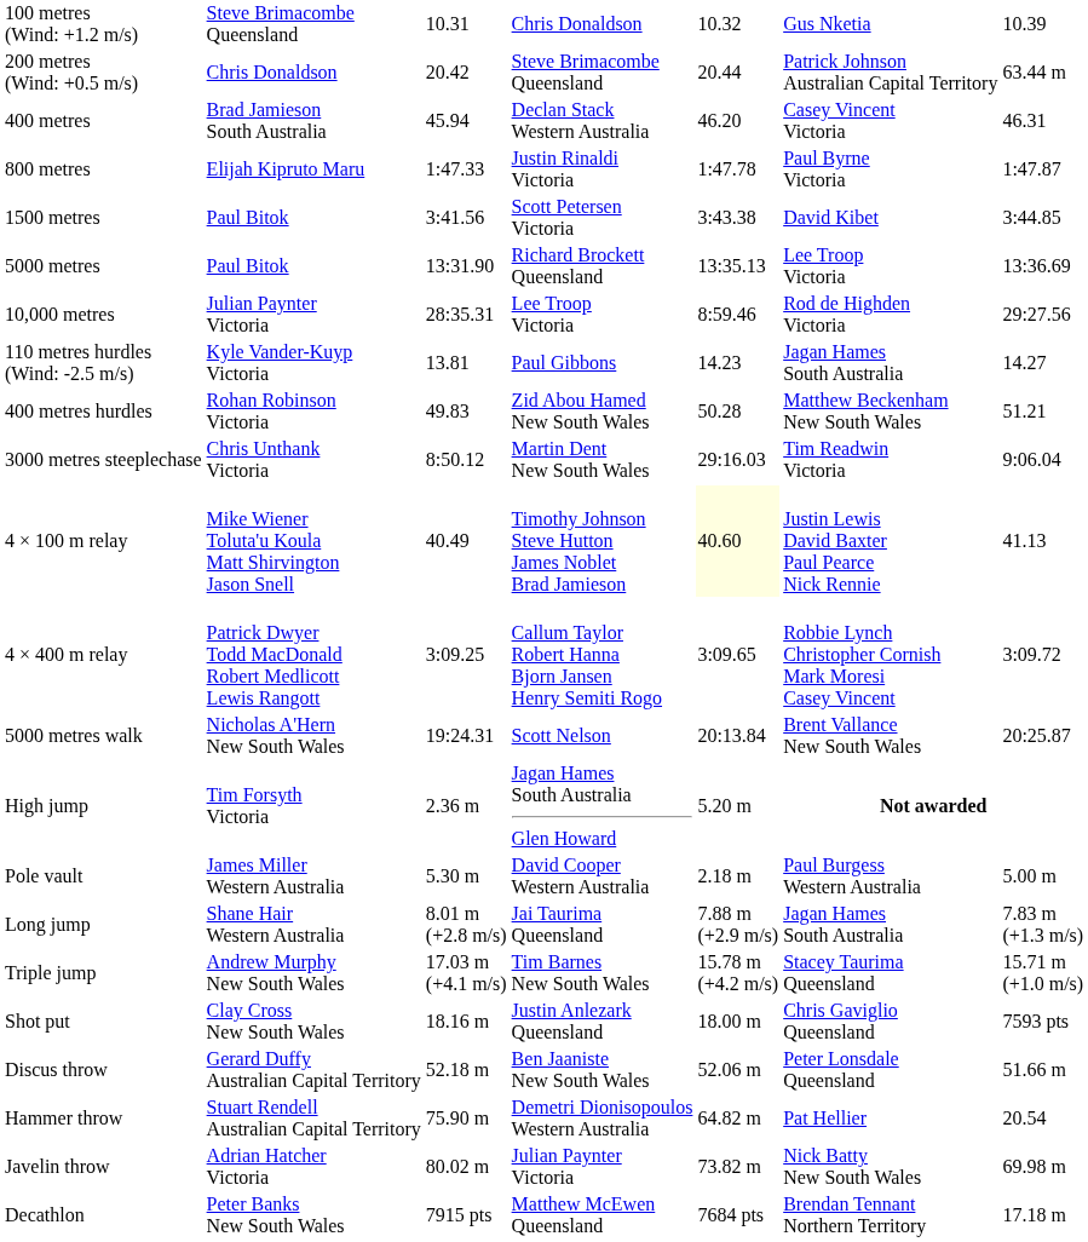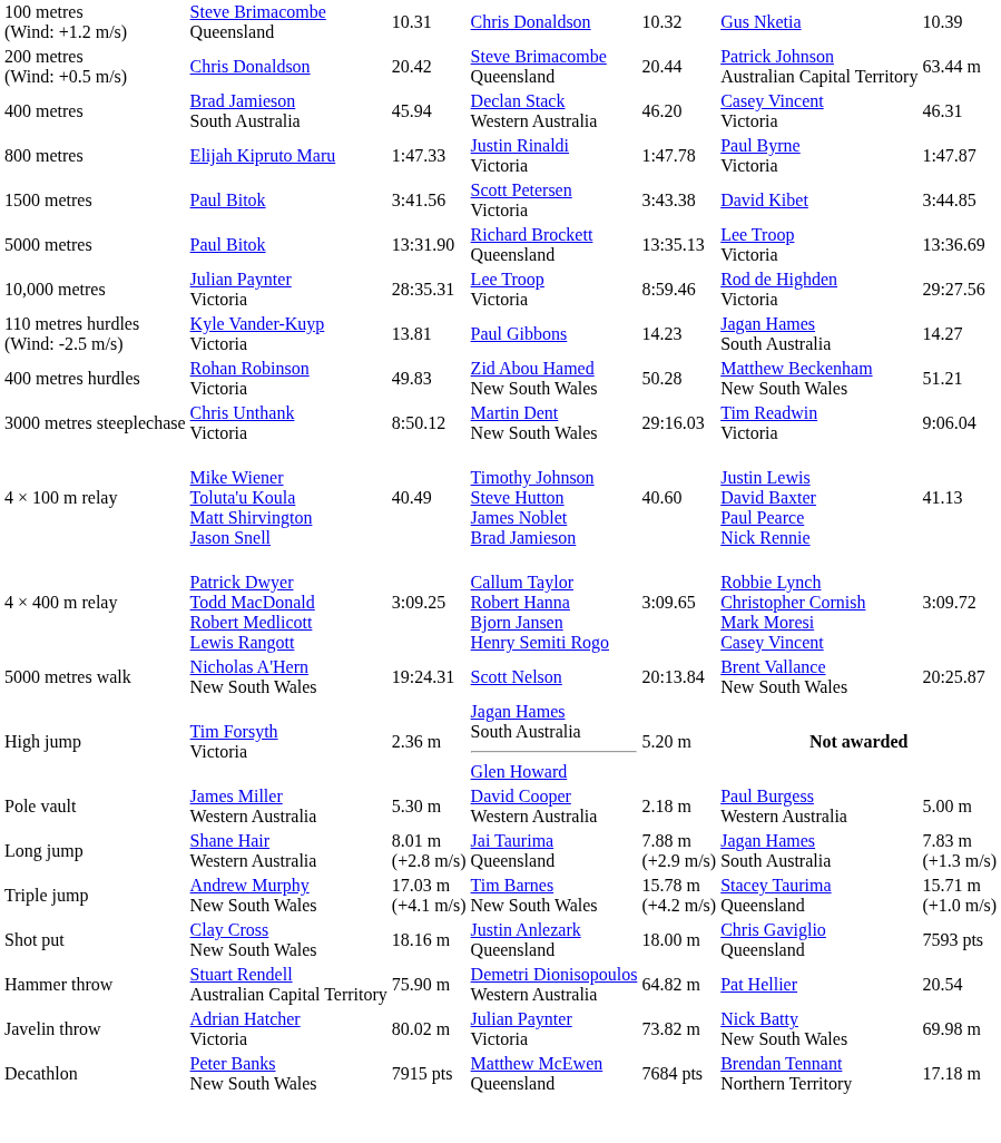 <table>
 <tr>
 <td>100 metres<br>(Wind: +1.2 m/s)</td>
 <td><a href='#'>Steve Brimacombe</a><br>Queensland</td>
 <td>10.31</td>
 <td><a href='#'>Chris Donaldson</a><br></td>
 <td>10.32</td>
 <td><a href='#'>Gus Nketia</a><br></td>
 <td>10.39</td>
 </tr>
 <tr>
 <td>200 metres<br>(Wind: +0.5 m/s)</td>
 <td><a href='#'>Chris Donaldson</a><br></td>
 <td>20.42</td>
 <td><a href='#'>Steve Brimacombe</a><br>Queensland</td>
 <td>20.44</td>
 <td><a href='#'>Patrick Johnson</a><br>Australian Capital Territory</td>
 <td>63.44 m</td>
 </tr>
 <tr>
 <td>400 metres</td>
 <td><a href='#'>Brad Jamieson</a><br>South Australia</td>
 <td>45.94</td>
 <td><a href='#'>Declan Stack</a><br>Western Australia</td>
 <td>46.20</td>
 <td><a href='#'>Casey Vincent</a><br>Victoria</td>
 <td>46.31</td>
 </tr>
 <tr>
 <td>800 metres</td>
 <td><a href='#'>Elijah Kipruto Maru</a><br></td>
 <td>1:47.33</td>
 <td><a href='#'>Justin Rinaldi</a><br>Victoria</td>
 <td>1:47.78</td>
 <td><a href='#'>Paul Byrne</a><br>Victoria</td>
 <td>1:47.87</td>
 </tr>
 <tr>
 <td>1500 metres</td>
 <td><a href='#'>Paul Bitok</a><br></td>
 <td>3:41.56</td>
 <td><a href='#'>Scott Petersen</a><br>Victoria</td>
 <td>3:43.38</td>
 <td><a href='#'>David Kibet</a><br></td>
 <td>3:44.85</td>
 </tr>
 <tr>
 <td>5000 metres</td>
 <td><a href='#'>Paul Bitok</a><br></td>
 <td>13:31.90</td>
 <td><a href='#'>Richard Brockett</a><br>Queensland</td>
 <td>13:35.13</td>
 <td><a href='#'>Lee Troop</a><br>Victoria</td>
 <td>13:36.69</td>
 </tr>
 <tr>
 <td>10,000 metres</td>
 <td><a href='#'>Julian Paynter</a><br>Victoria</td>
 <td>28:35.31</td>
 <td><a href='#'>Lee Troop</a><br>Victoria</td>
 <td>8:59.46</td>
 <td><a href='#'>Rod de Highden</a><br>Victoria</td>
 <td>29:27.56</td>
 </tr>
 <tr>
 <td>110 metres hurdles<br>(Wind: -2.5 m/s)</td>
 <td><a href='#'>Kyle Vander-Kuyp</a><br>Victoria</td>
 <td>13.81</td>
 <td><a href='#'>Paul Gibbons</a><br></td>
 <td>14.23</td>
 <td><a href='#'>Jagan Hames</a><br>South Australia</td>
 <td>14.27</td>
 </tr>
 <tr>
 <td>400 metres hurdles</td>
 <td><a href='#'>Rohan Robinson</a><br>Victoria</td>
 <td>49.83</td>
 <td><a href='#'>Zid Abou Hamed</a><br>New South Wales</td>
 <td>50.28</td>
 <td><a href='#'>Matthew Beckenham</a><br>New South Wales</td>
 <td>51.21</td>
 </tr>
 <tr>
 <td>3000 metres steeplechase</td>
 <td><a href='#'>Chris Unthank</a><br>Victoria</td>
 <td>8:50.12</td>
 <td><a href='#'>Martin Dent</a><br>New South Wales</td>
 <td>29:16.03</td>
 <td><a href='#'>Tim Readwin</a><br>Victoria</td>
 <td>9:06.04</td>
 </tr>
 <tr>
 <td>4 × 100 m relay</td>
 <td><br><a href='#'>Mike Wiener</a><br><a href='#'>Toluta'u Koula</a><br><a href='#'>Matt Shirvington</a><br><a href='#'>Jason Snell</a></td>
 <td>40.49</td>
 <td><br><a href='#'>Timothy Johnson</a><br><a href='#'>Steve Hutton</a><br><a href='#'>James Noblet</a><br><a href='#'>Brad Jamieson</a></td>
-<td style="background: lightyellow;">40.60</td>
+<td>40.60</td>
 <td><br><a href='#'>Justin Lewis</a><br><a href='#'>David Baxter</a><br><a href='#'>Paul Pearce</a><br><a href='#'>Nick Rennie</a></td>
 <td>41.13</td>
 </tr>
 <tr>
 <td>4 × 400 m relay</td>
 <td><br><a href='#'>Patrick Dwyer</a><br><a href='#'>Todd MacDonald</a><br><a href='#'>Robert Medlicott</a><br><a href='#'>Lewis Rangott</a></td>
 <td>3:09.25</td>
 <td><br><a href='#'>Callum Taylor</a><br><a href='#'>Robert Hanna</a><br><a href='#'>Bjorn Jansen</a><br><a href='#'>Henry Semiti Rogo</a></td>
 <td>3:09.65</td>
 <td><br><a href='#'>Robbie Lynch</a><br><a href='#'>Christopher Cornish</a><br><a href='#'>Mark Moresi</a><br><a href='#'>Casey Vincent</a></td>
 <td>3:09.72</td>
 </tr>
 <tr>
 <td>5000 metres walk</td>
 <td><a href='#'>Nicholas A'Hern</a><br>New South Wales</td>
 <td>19:24.31</td>
 <td><a href='#'>Scott Nelson</a><br></td>
 <td>20:13.84</td>
 <td><a href='#'>Brent Vallance</a><br>New South Wales</td>
 <td>20:25.87</td>
 </tr>
 <tr>
 <td>High jump</td>
 <td><a href='#'>Tim Forsyth</a><br>Victoria</td>
 <td>2.36 m</td>
 <td><a href='#'>Jagan Hames</a><br>South Australia<hr><a href='#'>Glen Howard</a><br></td>
 <td>5.20 m</td>
 <th colspan=2>Not awarded</th>
 </tr>
 <tr>
 <td>Pole vault</td>
 <td><a href='#'>James Miller</a><br>Western Australia</td>
 <td>5.30 m</td>
 <td><a href='#'>David Cooper</a><br>Western Australia</td>
 <td>2.18 m</td>
 <td><a href='#'>Paul Burgess</a><br>Western Australia</td>
 <td>5.00 m</td>
 </tr>
 <tr>
 <td>Long jump</td>
 <td><a href='#'>Shane Hair</a><br>Western Australia</td>
 <td>8.01 m <br>(+2.8 m/s)</td>
 <td><a href='#'>Jai Taurima</a><br>Queensland</td>
 <td>7.88 m <br>(+2.9 m/s)</td>
 <td><a href='#'>Jagan Hames</a><br>South Australia</td>
 <td>7.83 m <br>(+1.3 m/s)</td>
 </tr>
 <tr>
 <td>Triple jump</td>
 <td><a href='#'>Andrew Murphy</a><br>New South Wales</td>
 <td>17.03 m <br>(+4.1 m/s)</td>
 <td><a href='#'>Tim Barnes</a><br>New South Wales</td>
 <td>15.78 m <br>(+4.2 m/s)</td>
 <td><a href='#'>Stacey Taurima</a><br>Queensland</td>
 <td>15.71 m <br>(+1.0 m/s)</td>
 </tr>
 <tr>
 <td>Shot put</td>
 <td><a href='#'>Clay Cross</a><br>New South Wales</td>
 <td>18.16 m</td>
 <td><a href='#'>Justin Anlezark</a><br>Queensland</td>
 <td>18.00 m</td>
 <td><a href='#'>Chris Gaviglio</a><br>Queensland</td>
 <td>7593 pts</td>
 </tr>
 <tr>
-<td>Discus throw</td>
-<td><a href='#'>Gerard Duffy</a><br>Australian Capital Territory</td>
-<td>52.18 m</td>
-<td><a href='#'>Ben Jaaniste</a><br>New South Wales</td>
-<td>52.06 m</td>
-<td><a href='#'>Peter Lonsdale</a><br>Queensland</td>
-<td>51.66 m</td>
-</tr>
-<tr>
 <td>Hammer throw</td>
 <td><a href='#'>Stuart Rendell</a><br>Australian Capital Territory</td>
 <td>75.90 m</td>
 <td><a href='#'>Demetri Dionisopoulos</a><br>Western Australia</td>
 <td>64.82 m</td>
 <td><a href='#'>Pat Hellier</a><br></td>
 <td>20.54</td>
 </tr>
 <tr>
 <td>Javelin throw</td>
 <td><a href='#'>Adrian Hatcher</a><br>Victoria</td>
 <td>80.02 m</td>
 <td><a href='#'>Julian Paynter</a><br>Victoria</td>
 <td>73.82 m</td>
 <td><a href='#'>Nick Batty</a><br>New South Wales</td>
 <td>69.98 m</td>
 </tr>
 <tr>
 <td>Decathlon</td>
 <td><a href='#'>Peter Banks</a><br>New South Wales</td>
 <td>7915 pts</td>
 <td><a href='#'>Matthew McEwen</a><br>Queensland</td>
 <td>7684 pts</td>
 <td><a href='#'>Brendan Tennant</a><br>Northern Territory</td>
 <td>17.18 m</td>
 </tr>
 <tr>
 </tr>
 </table>
